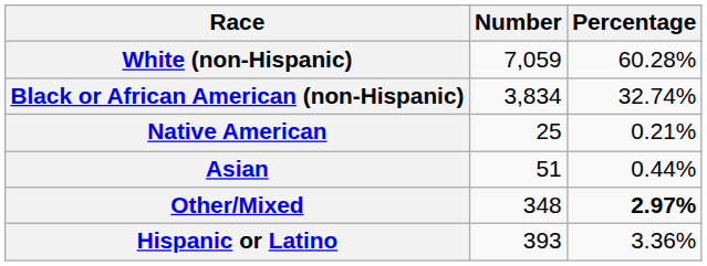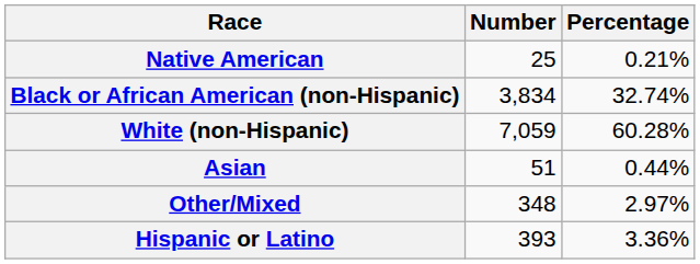 <table class="wikitable" style="text-align:right">
 <tr>
 <th scope="col">Race</th>
 <th scope="col">Number</th>
 <th scope="col">Percentage</th>
 </tr>
 <tr>
-<th scope="row"><a href='#'>White</a> (non-Hispanic)</th>
-<td>7,059</td>
-<td>60.28%</td>
+<th scope="row"><a href='#'>Native American</a></th>
+<td>25</td>
+<td>0.21%</td>
 </tr>
 <tr>
 <th scope="row"><a href='#'>Black or African American</a> (non-Hispanic)</th>
 <td>3,834</td>
 <td>32.74%</td>
 </tr>
 <tr>
-<th scope="row"><a href='#'>Native American</a></th>
-<td>25</td>
-<td>0.21%</td>
+<th scope="row"><a href='#'>White</a> (non-Hispanic)</th>
+<td>7,059</td>
+<td>60.28%</td>
 </tr>
 <tr>
 <th scope="row"><a href='#'>Asian</a></th>
 <td>51</td>
 <td>0.44%</td>
 </tr>
 <tr>
 <th scope="row"><a href='#'>Other/Mixed</a></th>
 <td>348</td>
-<td><strong>2.97%</strong></td>
+<td>2.97%</td>
 </tr>
 <tr>
 <th scope="row"><a href='#'>Hispanic</a> or <a href='#'>Latino</a></th>
 <td>393</td>
 <td>3.36%</td>
 </tr>
 </table>
